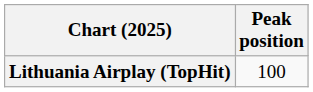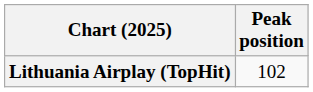 <table class="wikitable plainrowheaders" style="text-align:center">
 <tr>
 <th scope="col">Chart (2025)</th>
 <th scope="col">Peak<br>position</th>
 </tr>
 <tr>
 <th scope="row">Lithuania Airplay (TopHit)</th>
-<td>100</td>
+<td>102</td>
 </tr>
 </table>
